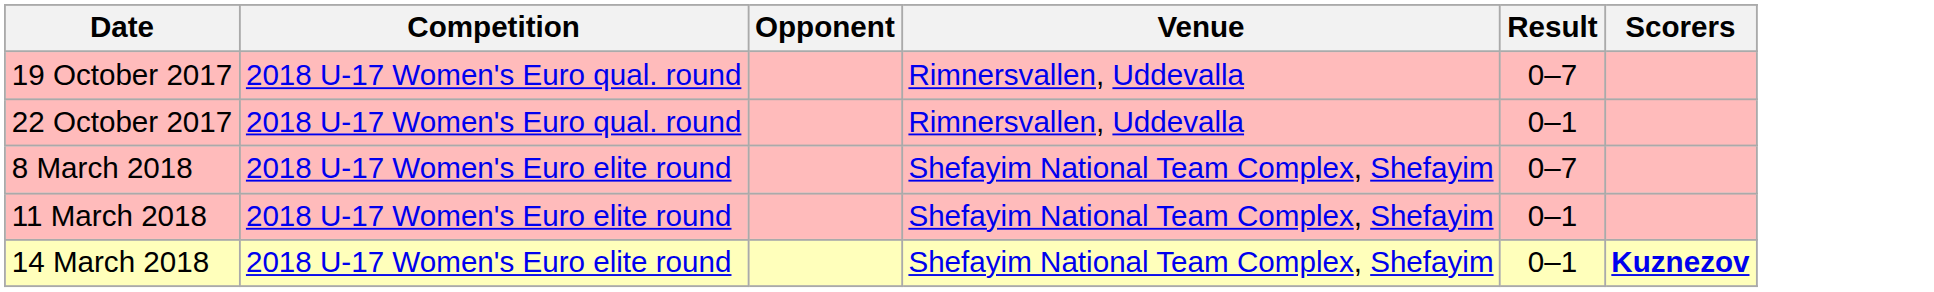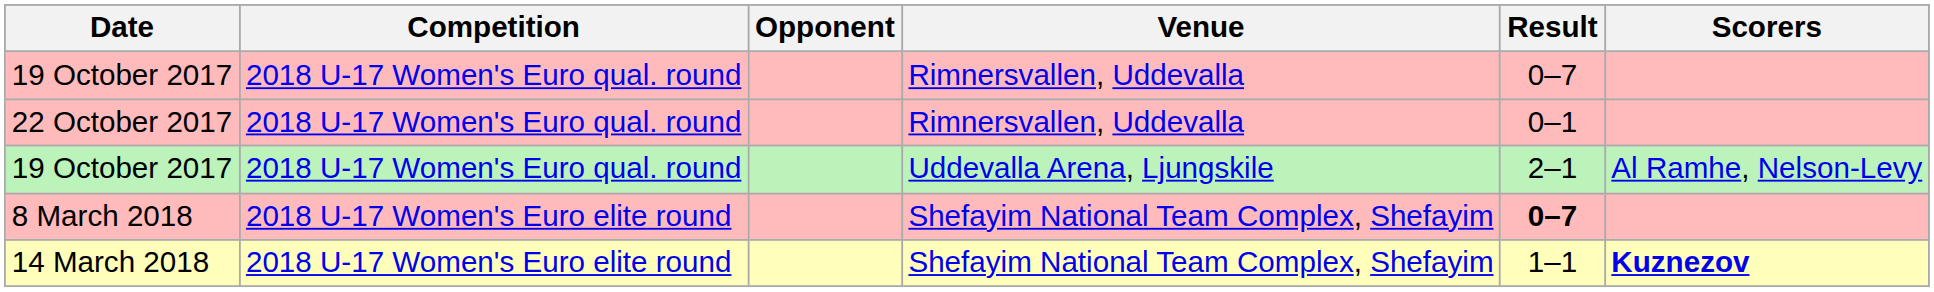 <table class="wikitable">
 <tr>
 <th>Date</th>
 <th>Competition</th>
 <th>Opponent</th>
 <th>Venue</th>
 <th>Result</th>
 <th>Scorers</th>
 </tr>
 <tr bgcolor="#FFBBBB">
 <td>19 October 2017</td>
 <td><a href='#'>2018 U-17 Women's Euro qual. round</a></td>
 <td></td>
 <td><a href='#'>Rimnersvallen</a>, <a href='#'>Uddevalla</a></td>
 <td align=center>0–7</td>
 <td></td>
 </tr>
 <tr bgcolor="#FFBBBB">
 <td>22 October 2017</td>
 <td><a href='#'>2018 U-17 Women's Euro qual. round</a></td>
 <td></td>
 <td><a href='#'>Rimnersvallen</a>, <a href='#'>Uddevalla</a></td>
 <td align=center>0–1</td>
 <td></td>
 </tr>
+<tr bgcolor="#BBF3BB">
+<td>19 October 2017</td>
+<td><a href='#'>2018 U-17 Women's Euro qual. round</a></td>
+<td></td>
+<td><a href='#'>Uddevalla Arena</a>, <a href='#'>Ljungskile</a></td>
+<td align=center>2–1</td>
+<td><a href='#'>Al Ramhe</a>, <a href='#'>Nelson-Levy</a></td>
+</tr>
 <tr bgcolor="#FFBBBB">
 <td>8 March 2018</td>
 <td><a href='#'>2018 U-17 Women's Euro elite round</a></td>
 <td></td>
 <td><a href='#'>Shefayim National Team Complex</a>, <a href='#'>Shefayim</a></td>
-<td align=center>0–7</td>
-<td></td>
-</tr>
-<tr bgcolor="#FFBBBB">
-<td>11 March 2018</td>
-<td><a href='#'>2018 U-17 Women's Euro elite round</a></td>
-<td></td>
-<td><a href='#'>Shefayim National Team Complex</a>, <a href='#'>Shefayim</a></td>
-<td align=center>0–1</td>
+<td align=center><strong>0–7</strong></td>
 <td></td>
 </tr>
 <tr bgcolor="#FFFFBB">
 <td>14 March 2018</td>
 <td><a href='#'>2018 U-17 Women's Euro elite round</a></td>
 <td></td>
 <td><a href='#'>Shefayim National Team Complex</a>, <a href='#'>Shefayim</a></td>
-<td align=center>0–1</td>
+<td align=center>1–1</td>
 <td><strong><a href='#'>Kuznezov</a></strong></td>
 </tr>
 </table>
